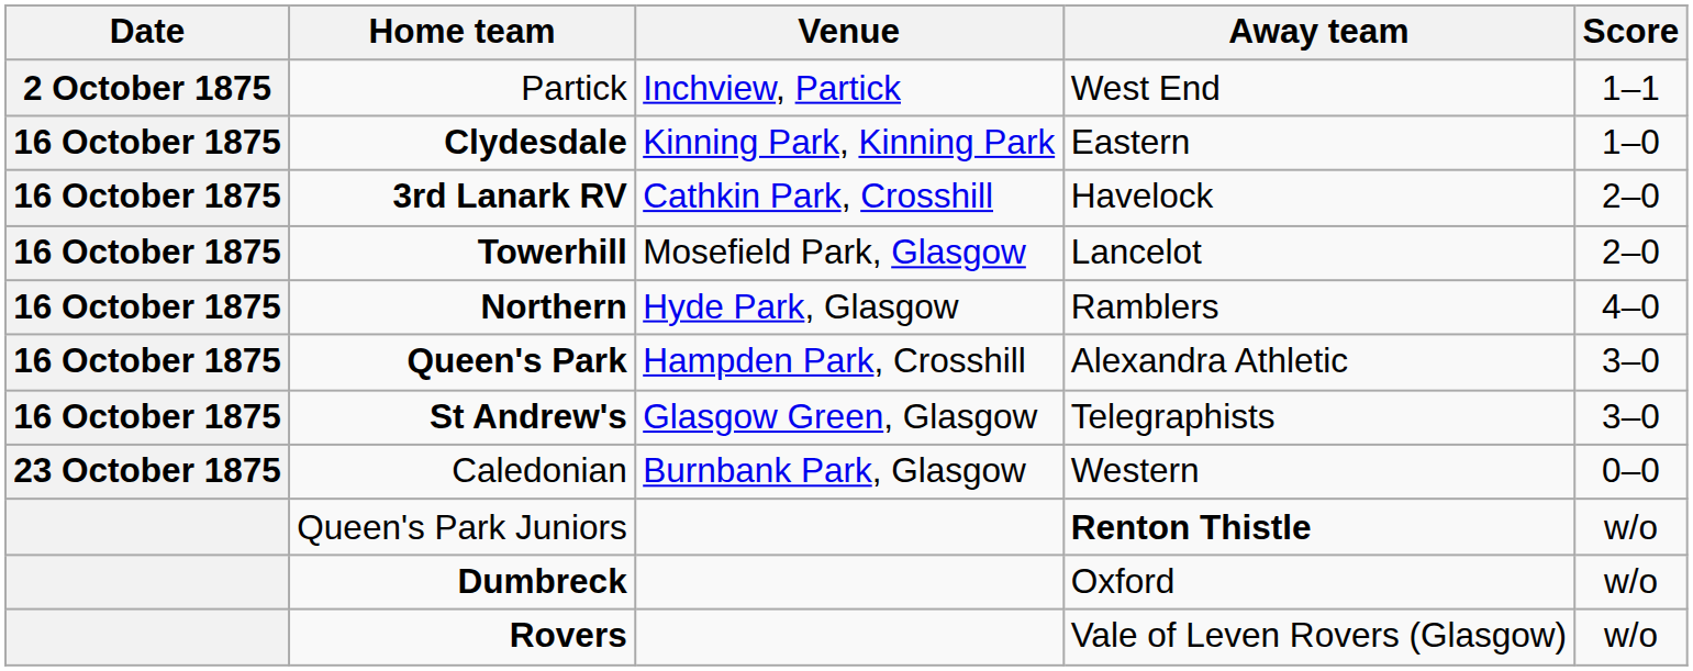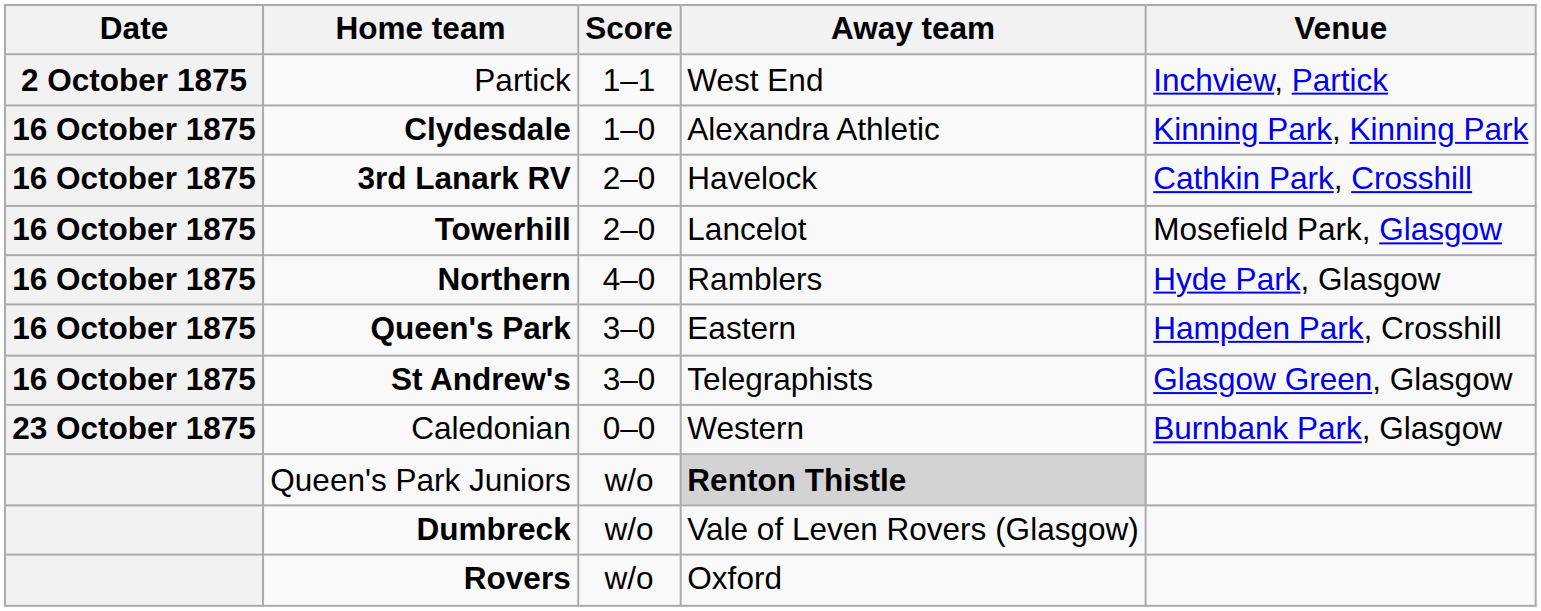 <table class="wikitable football-result-list" style="max-width: 80em; text-align: center">
 <tr>
 <th scope="col">Date</th>
 <th scope="col">Home team</th>
+<th scope="col">Score</th>
+<th scope="col">Away team</th>
 <th scope="col">Venue</th>
-<th scope="col">Away team</th>
-<th scope="col">Score</th>
 </tr>
 <tr>
 <th scope="row">2 October 1875</th>
 <td align=right>Partick</td>
+<td>1–1</td>
+<td align=left>West End</td>
 <td align=left><a href='#'>Inchview</a>, <a href='#'>Partick</a></td>
-<td align=left>West End</td>
-<td>1–1</td>
 </tr>
 <tr>
 <th scope="row">16 October 1875</th>
 <td align=right><strong>Clydesdale</strong></td>
+<td>1–0</td>
+<td align=left>Alexandra Athletic</td>
 <td align=left><a href='#'>Kinning Park</a>, <a href='#'>Kinning Park</a></td>
-<td align=left>Eastern</td>
-<td>1–0</td>
 </tr>
 <tr>
 <th scope="row">16 October 1875</th>
 <td align=right><strong>3rd Lanark RV</strong></td>
+<td>2–0</td>
+<td align=left>Havelock</td>
 <td align=left><a href='#'>Cathkin Park</a>, <a href='#'>Crosshill</a></td>
-<td align=left>Havelock</td>
-<td>2–0</td>
 </tr>
 <tr>
 <th scope="row">16 October 1875</th>
 <td align=right><strong>Towerhill</strong></td>
+<td>2–0</td>
+<td align=left>Lancelot</td>
 <td align=left>Mosefield Park, <a href='#'>Glasgow</a></td>
-<td align=left>Lancelot</td>
-<td>2–0</td>
 </tr>
 <tr>
 <th scope="row">16 October 1875</th>
 <td align=right><strong>Northern</strong></td>
+<td>4–0</td>
+<td align=left>Ramblers</td>
 <td align=left><a href='#'>Hyde Park</a>, Glasgow</td>
-<td align=left>Ramblers</td>
-<td>4–0</td>
 </tr>
 <tr>
 <th scope="row">16 October 1875</th>
 <td align=right><strong>Queen's Park</strong></td>
+<td>3–0</td>
+<td align=left>Eastern</td>
 <td align=left><a href='#'>Hampden Park</a>, Crosshill</td>
-<td align=left>Alexandra Athletic</td>
-<td>3–0</td>
 </tr>
 <tr>
 <th scope="row">16 October 1875</th>
 <td align=right><strong>St Andrew's</strong></td>
+<td>3–0</td>
+<td align=left>Telegraphists</td>
 <td align=left><a href='#'>Glasgow Green</a>, Glasgow</td>
-<td align=left>Telegraphists</td>
-<td>3–0</td>
 </tr>
 <tr>
 <th scope="row">23 October 1875</th>
 <td align=right>Caledonian</td>
+<td>0–0</td>
+<td align=left>Western</td>
 <td align=left><a href='#'>Burnbank Park</a>, Glasgow</td>
-<td align=left>Western</td>
-<td>0–0</td>
 </tr>
 <tr>
 <th scope="row"></th>
 <td align=right>Queen's Park Juniors</td>
+<td>w/o</td>
+<td align=left style="background: lightgrey;"><strong>Renton Thistle</strong></td>
 <td></td>
-<td align=left><strong>Renton Thistle</strong></td>
-<td>w/o</td>
 </tr>
 <tr>
 <th scope="row"></th>
 <td align=right><strong>Dumbreck</strong></td>
+<td>w/o</td>
+<td align=left>Vale of Leven Rovers (Glasgow)</td>
 <td></td>
-<td align=left>Oxford</td>
-<td>w/o</td>
 </tr>
 <tr>
 <th scope="row"></th>
 <td align=right><strong>Rovers</strong></td>
+<td>w/o</td>
+<td align=left>Oxford</td>
 <td></td>
-<td align=left>Vale of Leven Rovers (Glasgow)</td>
-<td>w/o</td>
 </tr>
 </table>
